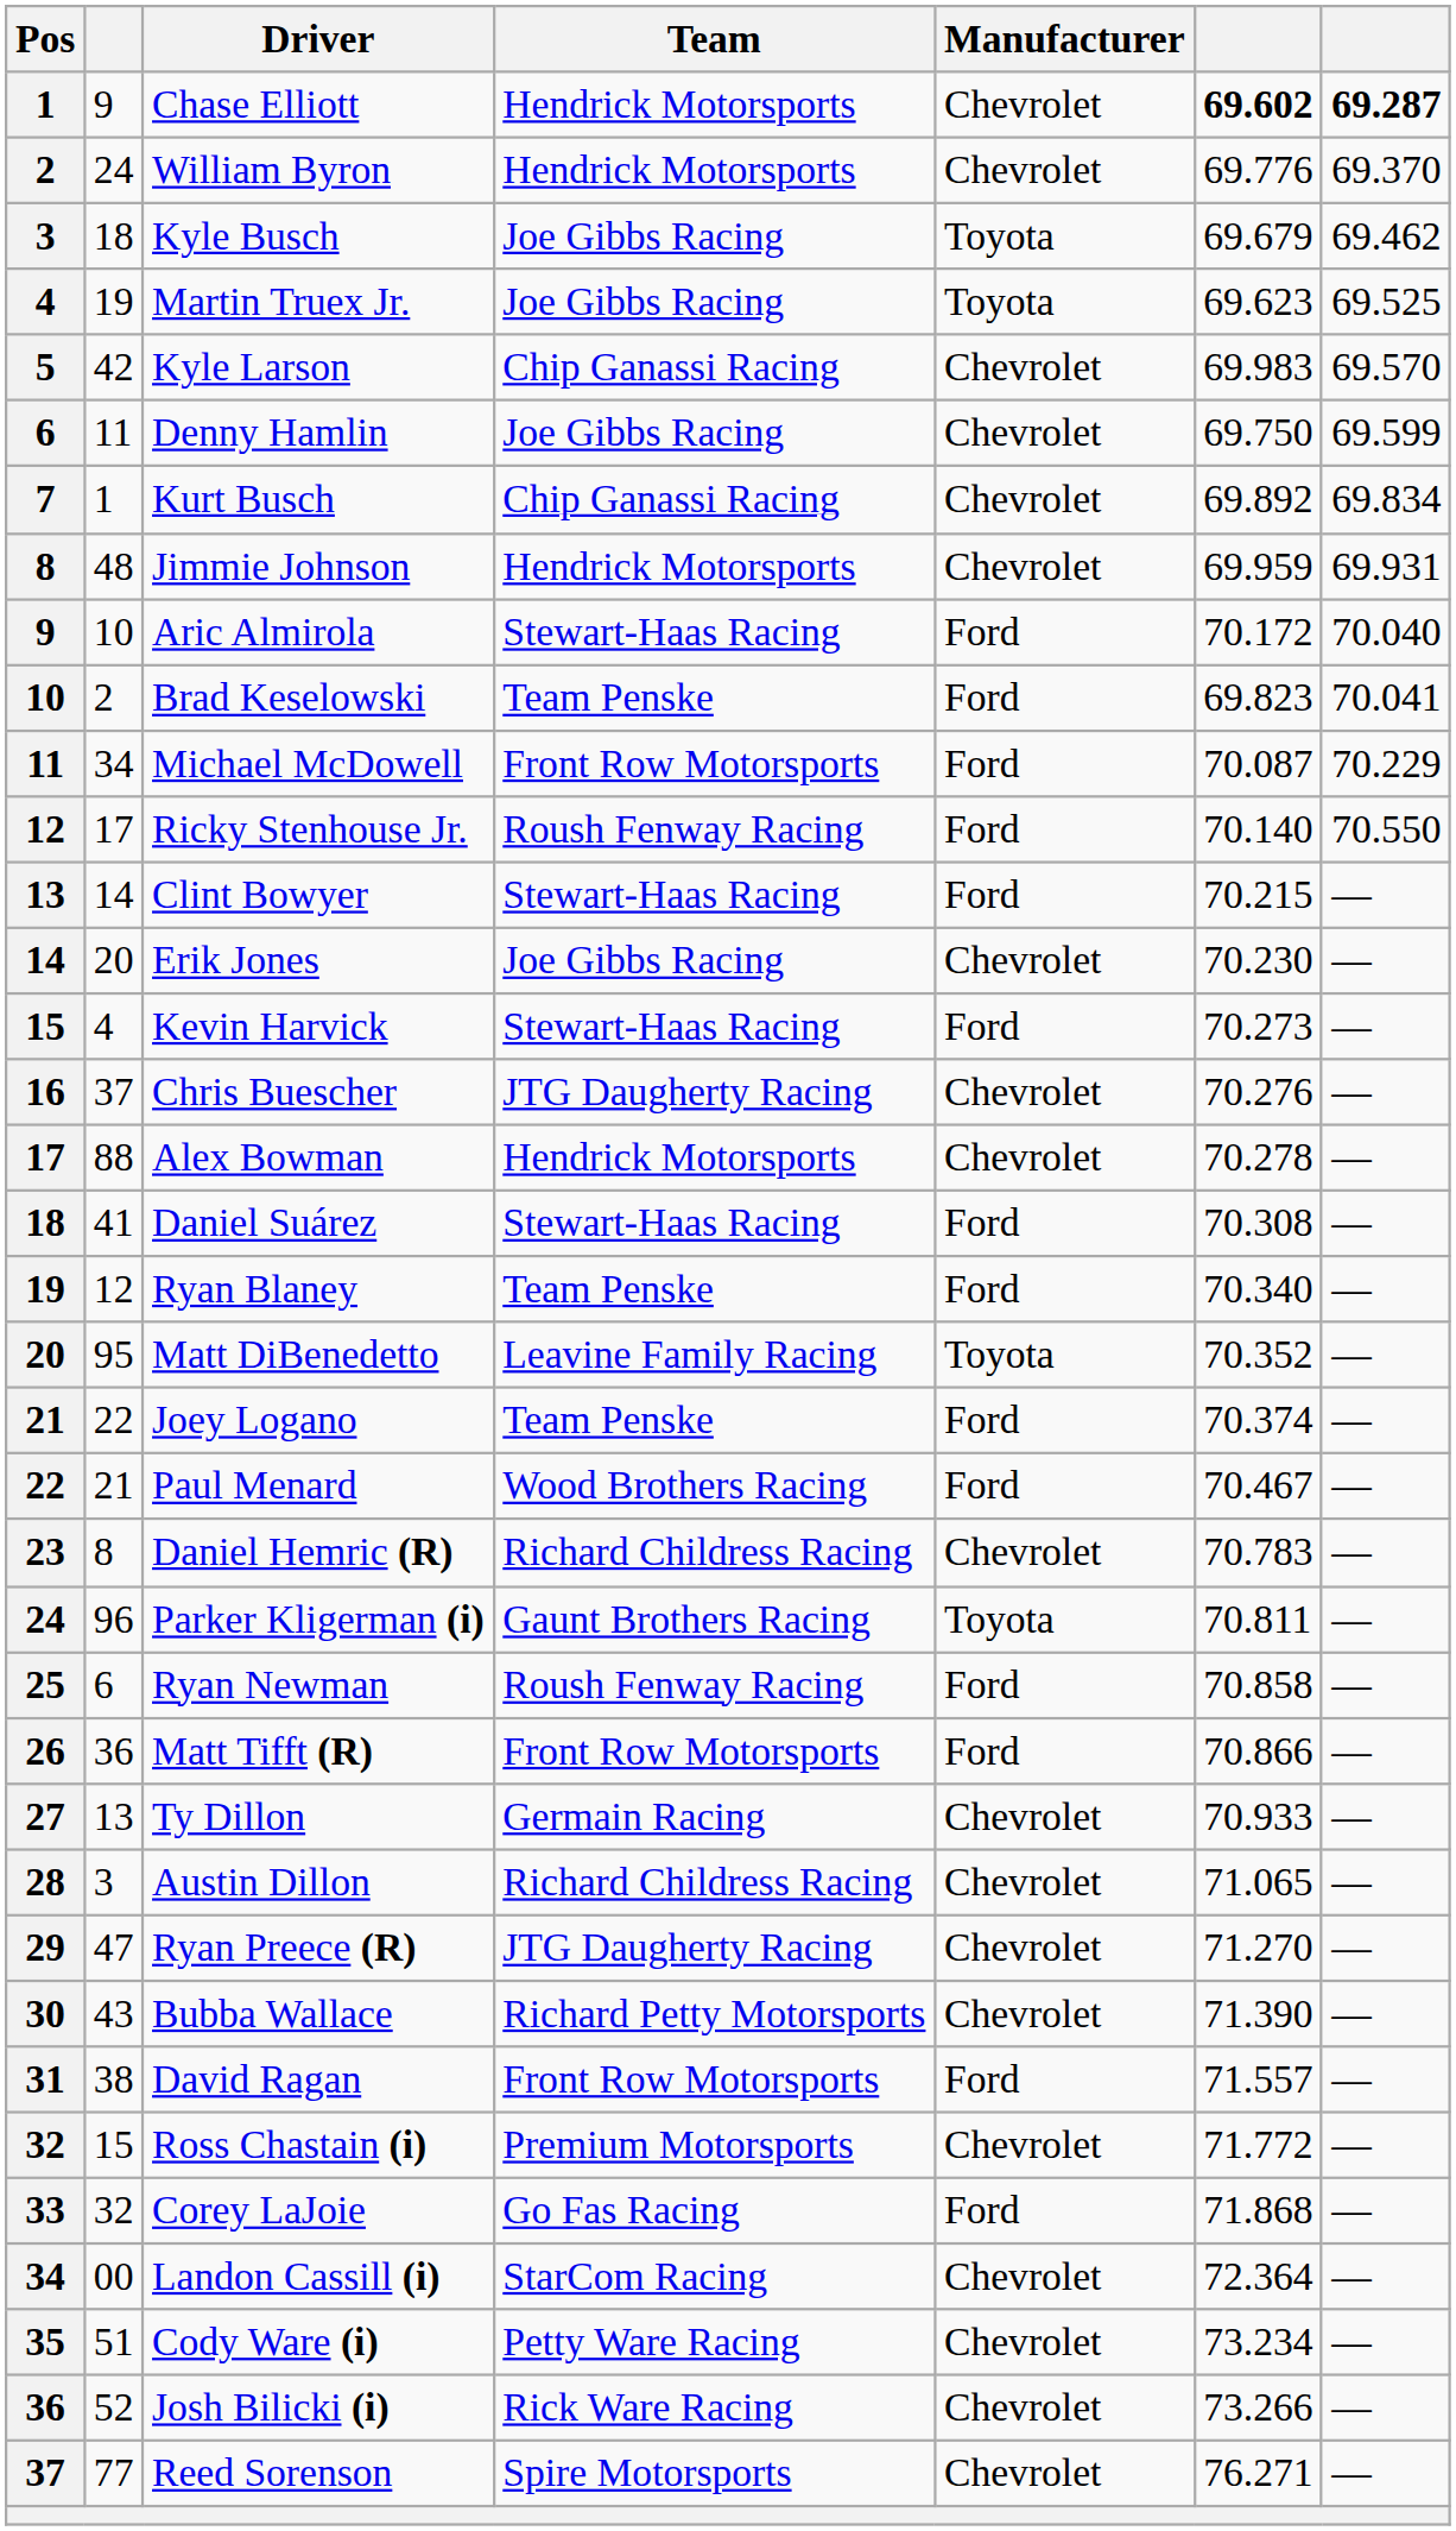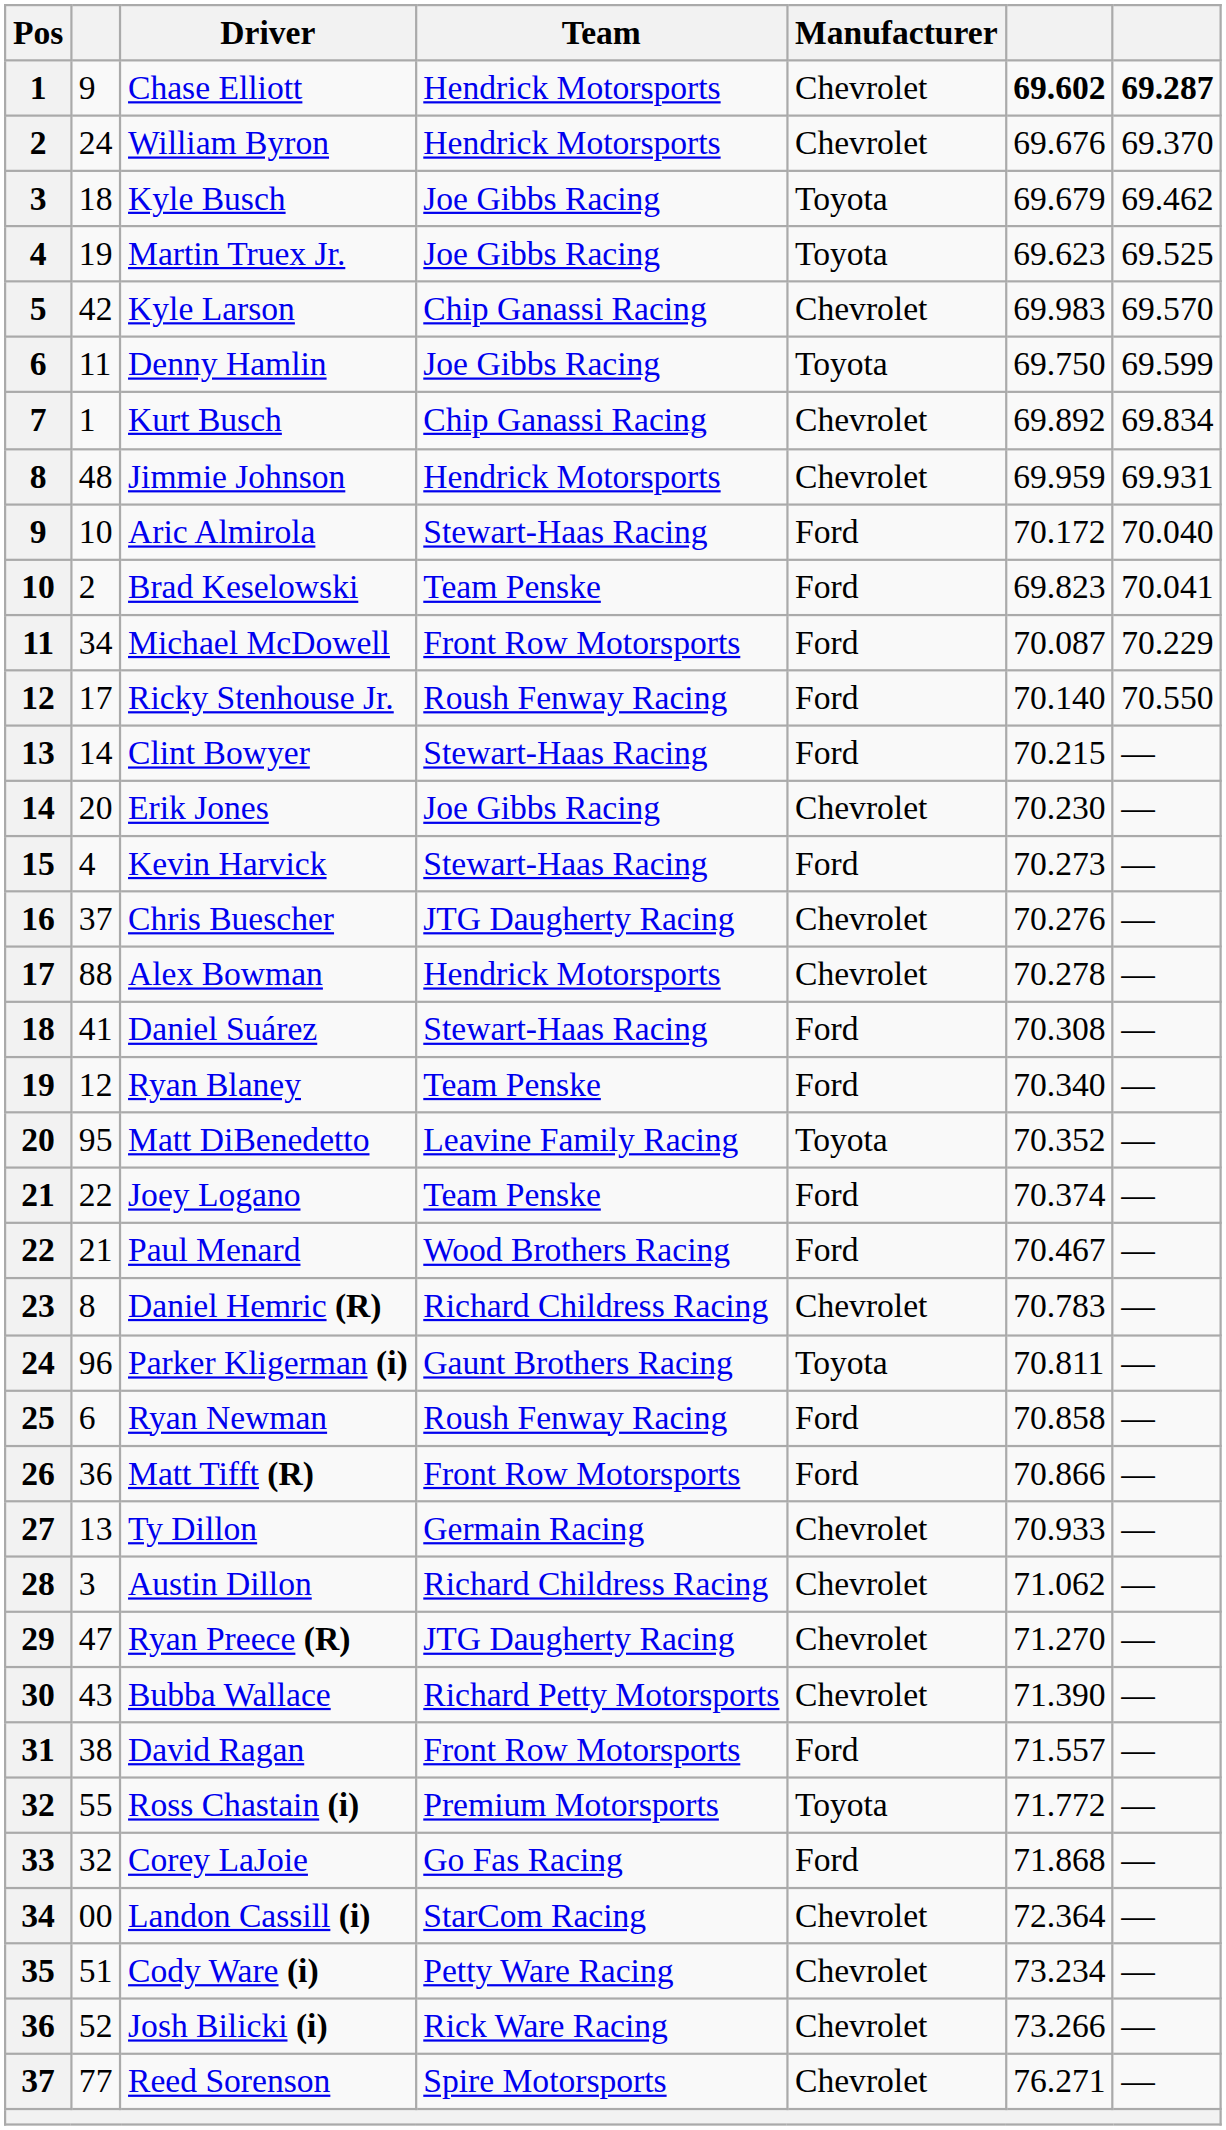 <table class="wikitable" style="font-size:95%">
 <tr>
 <th>Pos</th>
 <th></th>
 <th>Driver</th>
 <th>Team</th>
 <th>Manufacturer</th>
 <th></th>
 <th></th>
 </tr>
 <tr>
 <th>1</th>
 <td>9</td>
 <td><a href='#'>Chase Elliott</a></td>
 <td><a href='#'>Hendrick Motorsports</a></td>
 <td>Chevrolet</td>
 <td><strong>69.602</strong></td>
 <td><strong>69.287</strong></td>
 </tr>
 <tr>
 <th>2</th>
 <td>24</td>
 <td><a href='#'>William Byron</a></td>
 <td><a href='#'>Hendrick Motorsports</a></td>
 <td>Chevrolet</td>
-<td>69.776</td>
+<td>69.676</td>
 <td>69.370</td>
 </tr>
 <tr>
 <th>3</th>
 <td>18</td>
 <td><a href='#'>Kyle Busch</a></td>
 <td><a href='#'>Joe Gibbs Racing</a></td>
 <td>Toyota</td>
 <td>69.679</td>
 <td>69.462</td>
 </tr>
 <tr>
 <th>4</th>
 <td>19</td>
 <td><a href='#'>Martin Truex Jr.</a></td>
 <td><a href='#'>Joe Gibbs Racing</a></td>
 <td>Toyota</td>
 <td>69.623</td>
 <td>69.525</td>
 </tr>
 <tr>
 <th>5</th>
 <td>42</td>
 <td><a href='#'>Kyle Larson</a></td>
 <td><a href='#'>Chip Ganassi Racing</a></td>
 <td>Chevrolet</td>
 <td>69.983</td>
 <td>69.570</td>
 </tr>
 <tr>
 <th>6</th>
 <td>11</td>
 <td><a href='#'>Denny Hamlin</a></td>
 <td><a href='#'>Joe Gibbs Racing</a></td>
-<td>Chevrolet</td>
+<td>Toyota</td>
 <td>69.750</td>
 <td>69.599</td>
 </tr>
 <tr>
 <th>7</th>
 <td>1</td>
 <td><a href='#'>Kurt Busch</a></td>
 <td><a href='#'>Chip Ganassi Racing</a></td>
 <td>Chevrolet</td>
 <td>69.892</td>
 <td>69.834</td>
 </tr>
 <tr>
 <th>8</th>
 <td>48</td>
 <td><a href='#'>Jimmie Johnson</a></td>
 <td><a href='#'>Hendrick Motorsports</a></td>
 <td>Chevrolet</td>
 <td>69.959</td>
 <td>69.931</td>
 </tr>
 <tr>
 <th>9</th>
 <td>10</td>
 <td><a href='#'>Aric Almirola</a></td>
 <td><a href='#'>Stewart-Haas Racing</a></td>
 <td>Ford</td>
 <td>70.172</td>
 <td>70.040</td>
 </tr>
 <tr>
 <th>10</th>
 <td>2</td>
 <td><a href='#'>Brad Keselowski</a></td>
 <td><a href='#'>Team Penske</a></td>
 <td>Ford</td>
 <td>69.823</td>
 <td>70.041</td>
 </tr>
 <tr>
 <th>11</th>
 <td>34</td>
 <td><a href='#'>Michael McDowell</a></td>
 <td><a href='#'>Front Row Motorsports</a></td>
 <td>Ford</td>
 <td>70.087</td>
 <td>70.229</td>
 </tr>
 <tr>
 <th>12</th>
 <td>17</td>
 <td><a href='#'>Ricky Stenhouse Jr.</a></td>
 <td><a href='#'>Roush Fenway Racing</a></td>
 <td>Ford</td>
 <td>70.140</td>
 <td>70.550</td>
 </tr>
 <tr>
 <th>13</th>
 <td>14</td>
 <td><a href='#'>Clint Bowyer</a></td>
 <td><a href='#'>Stewart-Haas Racing</a></td>
 <td>Ford</td>
 <td>70.215</td>
 <td>—</td>
 </tr>
 <tr>
 <th>14</th>
 <td>20</td>
 <td><a href='#'>Erik Jones</a></td>
 <td><a href='#'>Joe Gibbs Racing</a></td>
 <td>Chevrolet</td>
 <td>70.230</td>
 <td>—</td>
 </tr>
 <tr>
 <th>15</th>
 <td>4</td>
 <td><a href='#'>Kevin Harvick</a></td>
 <td><a href='#'>Stewart-Haas Racing</a></td>
 <td>Ford</td>
 <td>70.273</td>
 <td>—</td>
 </tr>
 <tr>
 <th>16</th>
 <td>37</td>
 <td><a href='#'>Chris Buescher</a></td>
 <td><a href='#'>JTG Daugherty Racing</a></td>
 <td>Chevrolet</td>
 <td>70.276</td>
 <td>—</td>
 </tr>
 <tr>
 <th>17</th>
 <td>88</td>
 <td><a href='#'>Alex Bowman</a></td>
 <td><a href='#'>Hendrick Motorsports</a></td>
 <td>Chevrolet</td>
 <td>70.278</td>
 <td>—</td>
 </tr>
 <tr>
 <th>18</th>
 <td>41</td>
 <td><a href='#'>Daniel Suárez</a></td>
 <td><a href='#'>Stewart-Haas Racing</a></td>
 <td>Ford</td>
 <td>70.308</td>
 <td>—</td>
 </tr>
 <tr>
 <th>19</th>
 <td>12</td>
 <td><a href='#'>Ryan Blaney</a></td>
 <td><a href='#'>Team Penske</a></td>
 <td>Ford</td>
 <td>70.340</td>
 <td>—</td>
 </tr>
 <tr>
 <th>20</th>
 <td>95</td>
 <td><a href='#'>Matt DiBenedetto</a></td>
 <td><a href='#'>Leavine Family Racing</a></td>
 <td>Toyota</td>
 <td>70.352</td>
 <td>—</td>
 </tr>
 <tr>
 <th>21</th>
 <td>22</td>
 <td><a href='#'>Joey Logano</a></td>
 <td><a href='#'>Team Penske</a></td>
 <td>Ford</td>
 <td>70.374</td>
 <td>—</td>
 </tr>
 <tr>
 <th>22</th>
 <td>21</td>
 <td><a href='#'>Paul Menard</a></td>
 <td><a href='#'>Wood Brothers Racing</a></td>
 <td>Ford</td>
 <td>70.467</td>
 <td>—</td>
 </tr>
 <tr>
 <th>23</th>
 <td>8</td>
 <td><a href='#'>Daniel Hemric</a> <strong>(R)</strong></td>
 <td><a href='#'>Richard Childress Racing</a></td>
 <td>Chevrolet</td>
 <td>70.783</td>
 <td>—</td>
 </tr>
 <tr>
 <th>24</th>
 <td>96</td>
 <td><a href='#'>Parker Kligerman</a> <strong>(i)</strong></td>
 <td><a href='#'>Gaunt Brothers Racing</a></td>
 <td>Toyota</td>
 <td>70.811</td>
 <td>—</td>
 </tr>
 <tr>
 <th>25</th>
 <td>6</td>
 <td><a href='#'>Ryan Newman</a></td>
 <td><a href='#'>Roush Fenway Racing</a></td>
 <td>Ford</td>
 <td>70.858</td>
 <td>—</td>
 </tr>
 <tr>
 <th>26</th>
 <td>36</td>
 <td><a href='#'>Matt Tifft</a> <strong>(R)</strong></td>
 <td><a href='#'>Front Row Motorsports</a></td>
 <td>Ford</td>
 <td>70.866</td>
 <td>—</td>
 </tr>
 <tr>
 <th>27</th>
 <td>13</td>
 <td><a href='#'>Ty Dillon</a></td>
 <td><a href='#'>Germain Racing</a></td>
 <td>Chevrolet</td>
 <td>70.933</td>
 <td>—</td>
 </tr>
 <tr>
 <th>28</th>
 <td>3</td>
 <td><a href='#'>Austin Dillon</a></td>
 <td><a href='#'>Richard Childress Racing</a></td>
 <td>Chevrolet</td>
-<td>71.065</td>
+<td>71.062</td>
 <td>—</td>
 </tr>
 <tr>
 <th>29</th>
 <td>47</td>
 <td><a href='#'>Ryan Preece</a> <strong>(R)</strong></td>
 <td><a href='#'>JTG Daugherty Racing</a></td>
 <td>Chevrolet</td>
 <td>71.270</td>
 <td>—</td>
 </tr>
 <tr>
 <th>30</th>
 <td>43</td>
 <td><a href='#'>Bubba Wallace</a></td>
 <td><a href='#'>Richard Petty Motorsports</a></td>
 <td>Chevrolet</td>
 <td>71.390</td>
 <td>—</td>
 </tr>
 <tr>
 <th>31</th>
 <td>38</td>
 <td><a href='#'>David Ragan</a></td>
 <td><a href='#'>Front Row Motorsports</a></td>
 <td>Ford</td>
 <td>71.557</td>
 <td>—</td>
 </tr>
 <tr>
 <th>32</th>
-<td>15</td>
+<td>55</td>
 <td><a href='#'>Ross Chastain</a> <strong>(i)</strong></td>
 <td><a href='#'>Premium Motorsports</a></td>
-<td>Chevrolet</td>
+<td>Toyota</td>
 <td>71.772</td>
 <td>—</td>
 </tr>
 <tr>
 <th>33</th>
 <td>32</td>
 <td><a href='#'>Corey LaJoie</a></td>
 <td><a href='#'>Go Fas Racing</a></td>
 <td>Ford</td>
 <td>71.868</td>
 <td>—</td>
 </tr>
 <tr>
 <th>34</th>
 <td>00</td>
 <td><a href='#'>Landon Cassill</a> <strong>(i)</strong></td>
 <td><a href='#'>StarCom Racing</a></td>
 <td>Chevrolet</td>
 <td>72.364</td>
 <td>—</td>
 </tr>
 <tr>
 <th>35</th>
 <td>51</td>
 <td><a href='#'>Cody Ware</a> <strong>(i)</strong></td>
 <td><a href='#'>Petty Ware Racing</a></td>
 <td>Chevrolet</td>
 <td>73.234</td>
 <td>—</td>
 </tr>
 <tr>
 <th>36</th>
 <td>52</td>
 <td><a href='#'>Josh Bilicki</a> <strong>(i)</strong></td>
 <td><a href='#'>Rick Ware Racing</a></td>
 <td>Chevrolet</td>
 <td>73.266</td>
 <td>—</td>
 </tr>
 <tr>
 <th>37</th>
 <td>77</td>
 <td><a href='#'>Reed Sorenson</a></td>
 <td><a href='#'>Spire Motorsports</a></td>
 <td>Chevrolet</td>
 <td>76.271</td>
 <td>—</td>
 </tr>
 <tr>
 <th colspan="7"></th>
 </tr>
 </table>
